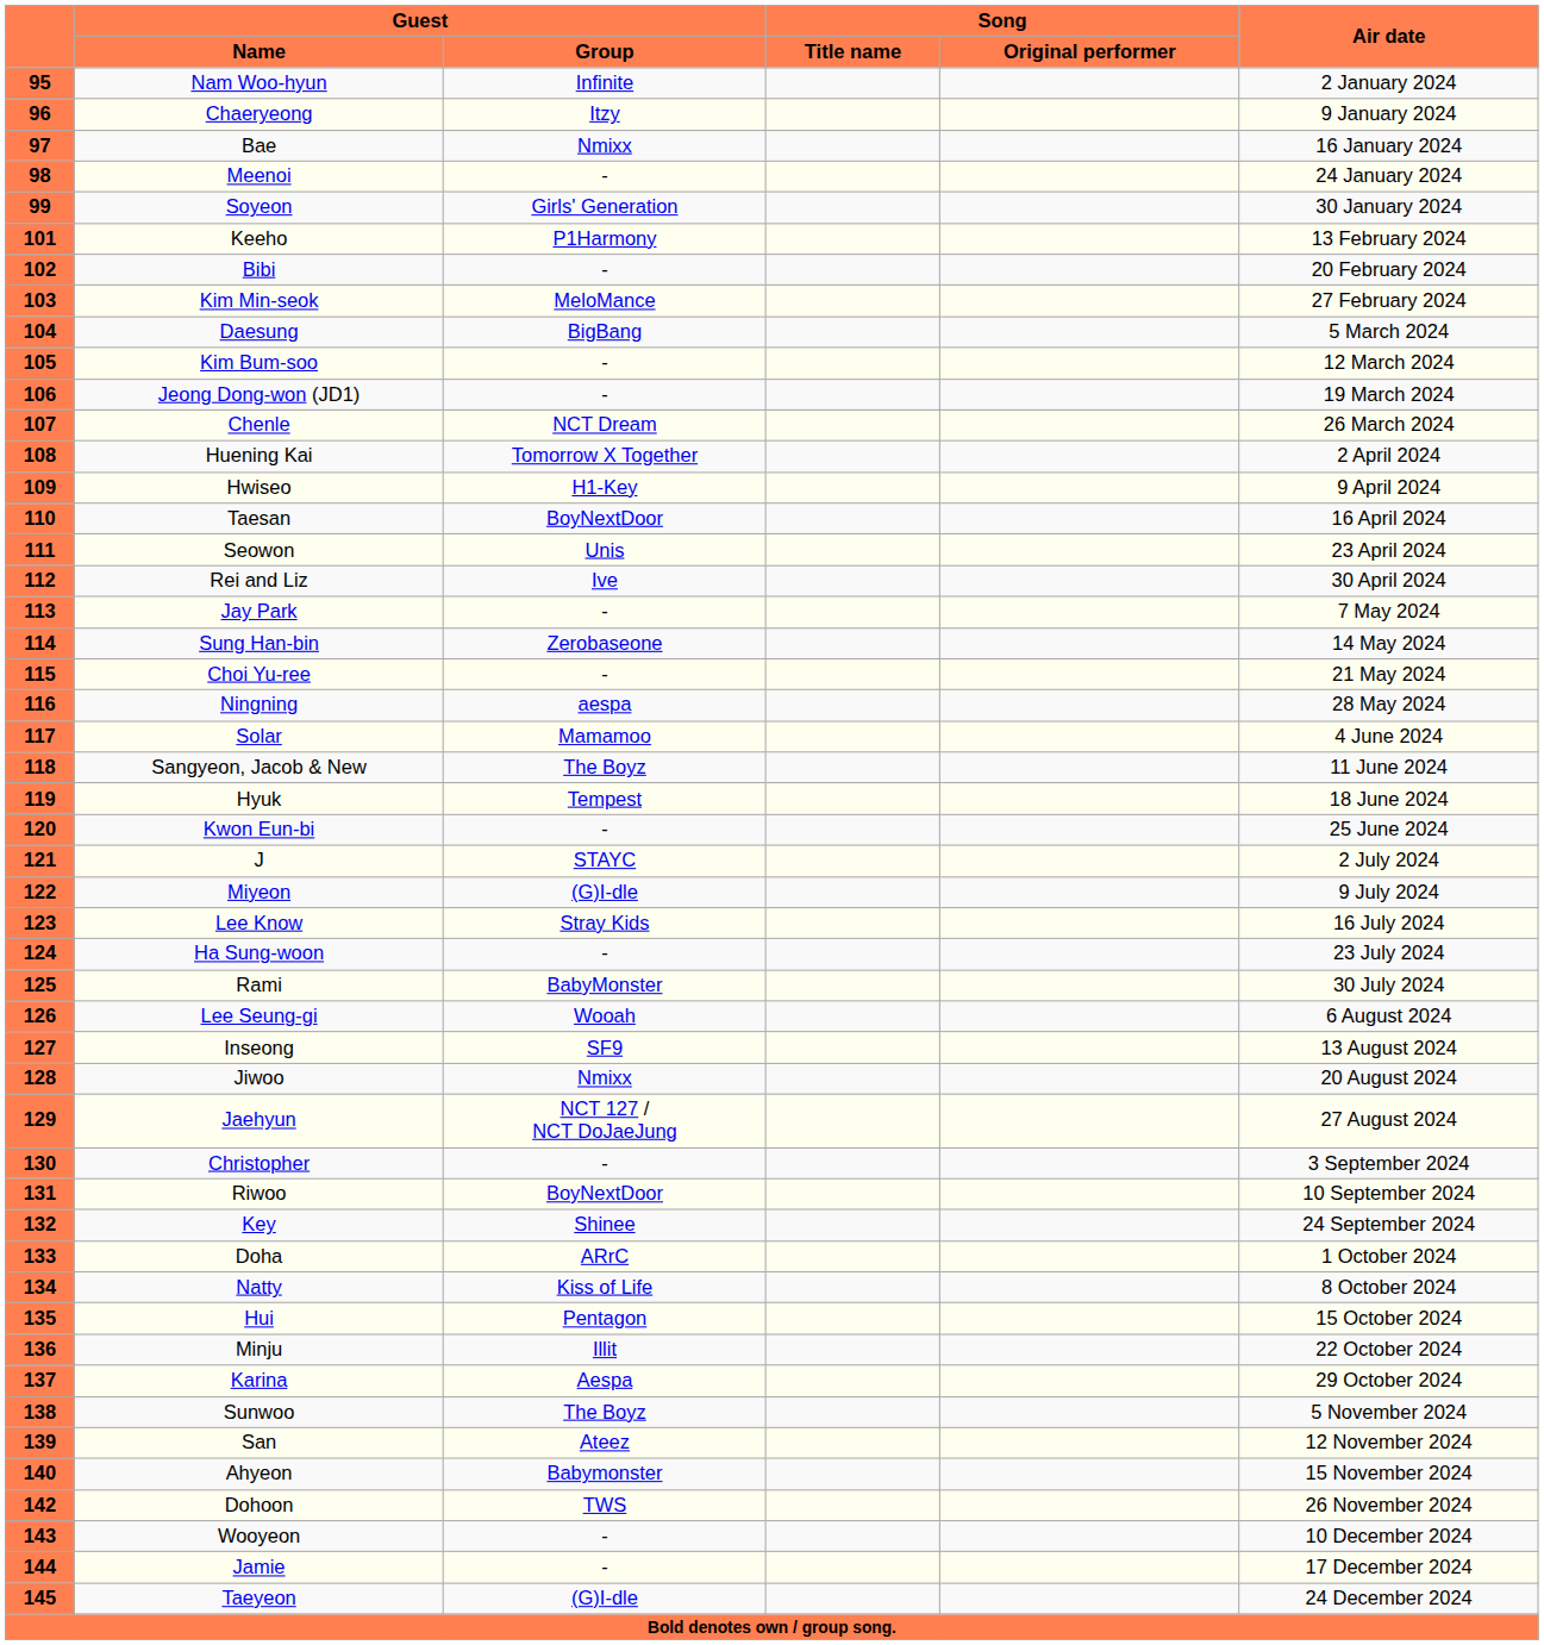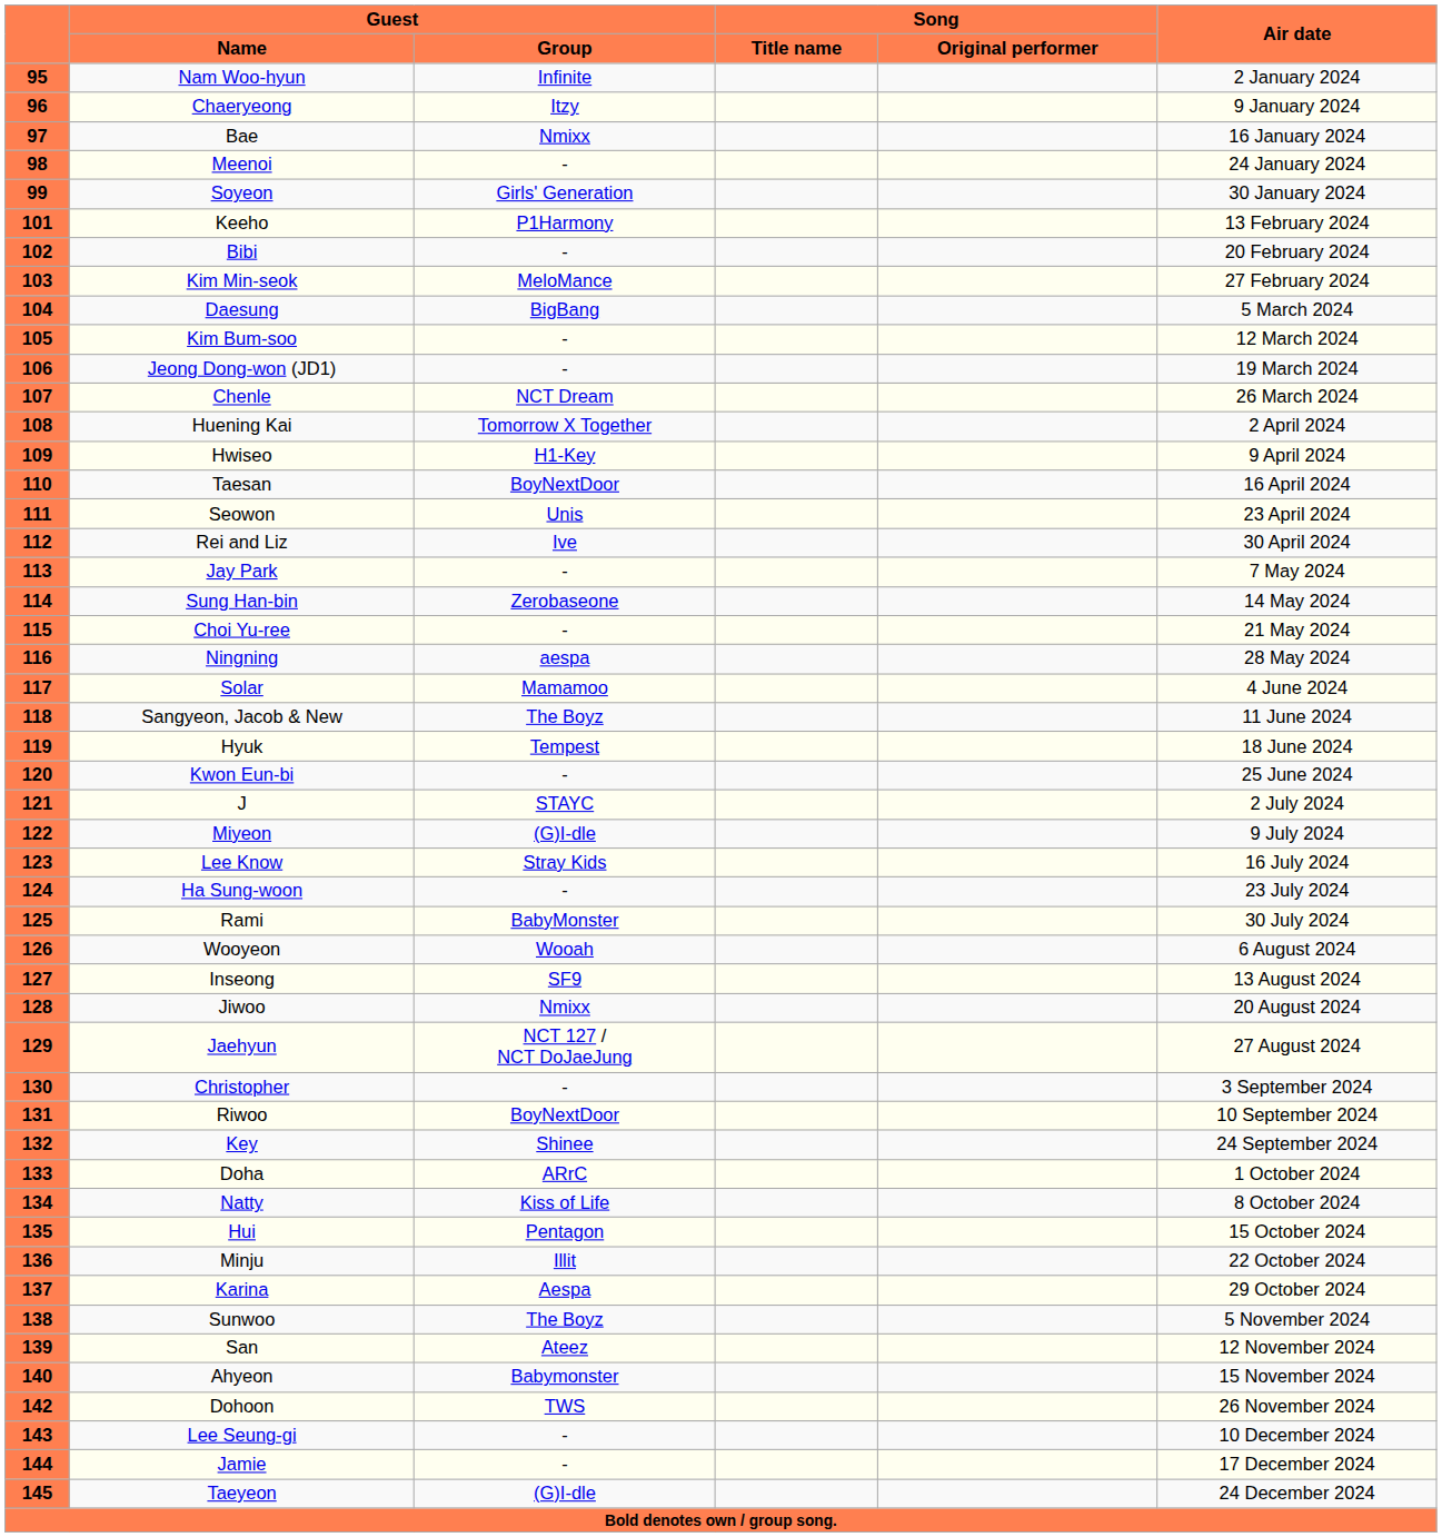 <table class="wikitable sortable plainrowheaders" style="text-align:center; clear:both; text-align:center; width:99%">
 <tr>
 <th rowspan="2" style="background:#FF7F50"></th>
 <th colspan="2" style="background:#FF7F50">Guest</th>
 <th colspan="2" style="background:#FF7F50">Song</th>
 <th rowspan="2" style="background:#FF7F50">Air date</th>
 </tr>
 <tr>
 <th scope="col" style="background:#FF7F50">Name</th>
 <th scope="col" style="background:#FF7F50">Group</th>
 <th scope="col" class="unsortable" style="background:#FF7F50">Title name</th>
 <th scope="col" class="unsortable" style="background:#FF7F50">Original performer</th>
 </tr>
 <tr>
 <th style=background:#FF7F50>95</th>
 <td><a href='#'>Nam Woo-hyun</a></td>
 <td><a href='#'>Infinite</a></td>
 <td></td>
 <td></td>
 <td>2 January 2024</td>
 </tr>
 <tr>
 <th style=background:#FF7F50>96</th>
 <td style=background:#FFFFF0><a href='#'>Chaeryeong</a></td>
 <td style=background:#FFFFF0><a href='#'>Itzy</a></td>
 <td style=background:#FFFFF0></td>
 <td style=background:#FFFFF0></td>
 <td style=background:#FFFFF0>9 January 2024</td>
 </tr>
 <tr>
 <th style=background:#FF7F50>97</th>
 <td>Bae</td>
 <td><a href='#'>Nmixx</a></td>
 <td></td>
 <td></td>
 <td>16 January 2024</td>
 </tr>
 <tr>
 <th style=background:#FF7F50>98</th>
 <td style=background:#FFFFF0><a href='#'>Meenoi</a></td>
 <td style=background:#FFFFF0>-</td>
 <td style=background:#FFFFF0></td>
 <td style=background:#FFFFF0></td>
 <td style=background:#FFFFF0>24 January 2024</td>
 </tr>
 <tr>
 <th style=background:#FF7F50>99</th>
 <td><a href='#'>Soyeon</a></td>
 <td><a href='#'>Girls' Generation</a></td>
 <td></td>
 <td></td>
 <td>30 January 2024</td>
 </tr>
 <tr>
 <th style=background:#FF7F50>101</th>
 <td style=background:#FFFFF0>Keeho</td>
 <td style=background:#FFFFF0><a href='#'>P1Harmony</a></td>
 <td style=background:#FFFFF0></td>
 <td style=background:#FFFFF0></td>
 <td style=background:#FFFFF0>13 February 2024</td>
 </tr>
 <tr>
 <th style=background:#FF7F50>102</th>
 <td><a href='#'>Bibi</a></td>
 <td>-</td>
 <td></td>
 <td></td>
 <td>20 February 2024</td>
 </tr>
 <tr>
 <th style=background:#FF7F50>103</th>
 <td style=background:#FFFFF0><a href='#'>Kim Min-seok</a></td>
 <td style=background:#FFFFF0><a href='#'>MeloMance</a></td>
 <td style=background:#FFFFF0></td>
 <td style=background:#FFFFF0></td>
 <td style=background:#FFFFF0>27 February 2024</td>
 </tr>
 <tr>
 <th style=background:#FF7F50>104</th>
 <td><a href='#'>Daesung</a></td>
 <td><a href='#'>BigBang</a></td>
 <td></td>
 <td></td>
 <td>5 March 2024</td>
 </tr>
 <tr>
 <th style=background:#FF7F50>105</th>
 <td style=background:#FFFFF0><a href='#'>Kim Bum-soo</a></td>
 <td style=background:#FFFFF0>-</td>
 <td style=background:#FFFFF0></td>
 <td style=background:#FFFFF0></td>
 <td style=background:#FFFFF0>12 March 2024</td>
 </tr>
 <tr>
 <th style=background:#FF7F50>106</th>
 <td><a href='#'>Jeong Dong-won</a> (JD1)</td>
 <td>-</td>
 <td></td>
 <td></td>
 <td>19 March 2024</td>
 </tr>
 <tr>
 <th style=background:#FF7F50>107</th>
 <td style=background:#FFFFF0><a href='#'>Chenle</a></td>
 <td style=background:#FFFFF0><a href='#'>NCT Dream</a></td>
 <td style=background:#FFFFF0></td>
 <td style=background:#FFFFF0></td>
 <td style=background:#FFFFF0>26 March 2024</td>
 </tr>
 <tr>
 <th style=background:#FF7F50>108</th>
 <td>Huening Kai</td>
 <td><a href='#'>Tomorrow X Together</a></td>
 <td></td>
 <td></td>
 <td>2 April 2024</td>
 </tr>
 <tr>
 <th style=background:#FF7F50>109</th>
 <td style=background:#FFFFF0>Hwiseo</td>
 <td style=background:#FFFFF0><a href='#'>H1-Key</a></td>
 <td style=background:#FFFFF0></td>
 <td style=background:#FFFFF0></td>
 <td style=background:#FFFFF0>9 April 2024</td>
 </tr>
 <tr>
 <th style=background:#FF7F50>110</th>
 <td>Taesan</td>
 <td><a href='#'>BoyNextDoor</a></td>
 <td></td>
 <td></td>
 <td>16 April 2024</td>
 </tr>
 <tr>
 <th style=background:#FF7F50>111</th>
 <td style=background:#FFFFF0>Seowon</td>
 <td style=background:#FFFFF0><a href='#'>Unis</a></td>
 <td style=background:#FFFFF0></td>
 <td style=background:#FFFFF0></td>
 <td style=background:#FFFFF0>23 April 2024</td>
 </tr>
 <tr>
 <th style=background:#FF7F50>112</th>
 <td>Rei and Liz</td>
 <td><a href='#'>Ive</a></td>
 <td></td>
 <td></td>
 <td>30 April 2024</td>
 </tr>
 <tr>
 <th style=background:#FF7F50>113</th>
 <td style=background:#FFFFF0><a href='#'>Jay Park</a></td>
 <td style=background:#FFFFF0>-</td>
 <td style=background:#FFFFF0></td>
 <td style=background:#FFFFF0></td>
 <td style=background:#FFFFF0>7 May 2024</td>
 </tr>
 <tr>
 <th style=background:#FF7F50>114</th>
 <td><a href='#'>Sung Han-bin</a></td>
 <td><a href='#'>Zerobaseone</a></td>
 <td></td>
 <td></td>
 <td>14 May 2024</td>
 </tr>
 <tr>
 <th style=background:#FF7F50>115</th>
 <td style=background:#FFFFF0><a href='#'>Choi Yu-ree</a></td>
 <td style=background:#FFFFF0>-</td>
 <td style=background:#FFFFF0></td>
 <td style=background:#FFFFF0></td>
 <td style=background:#FFFFF0>21 May 2024</td>
 </tr>
 <tr>
 <th style=background:#FF7F50>116</th>
 <td><a href='#'>Ningning</a></td>
 <td><a href='#'>aespa</a></td>
 <td></td>
 <td></td>
 <td>28 May 2024</td>
 </tr>
 <tr>
 <th style=background:#FF7F50>117</th>
 <td style=background:#FFFFF0><a href='#'>Solar</a></td>
 <td style=background:#FFFFF0><a href='#'>Mamamoo</a></td>
 <td style=background:#FFFFF0></td>
 <td style=background:#FFFFF0></td>
 <td style=background:#FFFFF0>4 June 2024</td>
 </tr>
 <tr>
 <th style=background:#FF7F50>118</th>
 <td>Sangyeon, Jacob & New</td>
 <td><a href='#'>The Boyz</a></td>
 <td></td>
 <td></td>
 <td>11 June 2024</td>
 </tr>
 <tr>
 <th style=background:#FF7F50>119</th>
 <td style=background:#FFFFF0>Hyuk</td>
 <td style=background:#FFFFF0><a href='#'>Tempest</a></td>
 <td style=background:#FFFFF0></td>
 <td style=background:#FFFFF0></td>
 <td style=background:#FFFFF0>18 June 2024</td>
 </tr>
 <tr>
 <th style=background:#FF7F50>120</th>
 <td><a href='#'>Kwon Eun-bi</a></td>
 <td>-</td>
 <td></td>
 <td></td>
 <td>25 June 2024</td>
 </tr>
 <tr>
 <th style=background:#FF7F50>121</th>
 <td style=background:#FFFFF0>J</td>
 <td style=background:#FFFFF0><a href='#'>STAYC</a></td>
 <td style=background:#FFFFF0></td>
 <td style=background:#FFFFF0></td>
 <td style=background:#FFFFF0>2 July 2024</td>
 </tr>
 <tr>
 <th style=background:#FF7F50>122</th>
 <td><a href='#'>Miyeon</a></td>
 <td><a href='#'>(G)I-dle</a></td>
 <td></td>
 <td></td>
 <td>9 July 2024</td>
 </tr>
 <tr>
 <th style=background:#FF7F50>123</th>
 <td style=background:#FFFFF0><a href='#'>Lee Know</a></td>
 <td style=background:#FFFFF0><a href='#'>Stray Kids</a></td>
 <td style=background:#FFFFF0></td>
 <td style=background:#FFFFF0></td>
 <td style=background:#FFFFF0>16 July 2024</td>
 </tr>
 <tr>
 <th style=background:#FF7F50>124</th>
 <td><a href='#'>Ha Sung-woon</a></td>
 <td>-</td>
 <td></td>
 <td></td>
 <td>23 July 2024</td>
 </tr>
 <tr>
 <th style=background:#FF7F50>125</th>
 <td style=background:#FFFFF0>Rami</td>
 <td style=background:#FFFFF0><a href='#'>BabyMonster</a></td>
 <td style=background:#FFFFF0></td>
 <td style=background:#FFFFF0></td>
 <td style=background:#FFFFF0>30 July 2024</td>
 </tr>
 <tr>
 <th style=background:#FF7F50>126</th>
-<td><a href='#'>Lee Seung-gi</a></td>
+<td>Wooyeon</td>
 <td><a href='#'>Wooah</a></td>
 <td></td>
 <td></td>
 <td>6 August 2024</td>
 </tr>
 <tr>
 <th style=background:#FF7F50>127</th>
 <td style=background:#FFFFF0>Inseong</td>
 <td style=background:#FFFFF0><a href='#'>SF9</a></td>
 <td style=background:#FFFFF0></td>
 <td style=background:#FFFFF0></td>
 <td style=background:#FFFFF0>13 August 2024</td>
 </tr>
 <tr>
 <th style=background:#FF7F50>128</th>
 <td>Jiwoo</td>
 <td><a href='#'>Nmixx</a></td>
 <td></td>
 <td></td>
 <td>20 August 2024</td>
 </tr>
 <tr>
 <th style=background:#FF7F50>129</th>
 <td style=background:#FFFFF0><a href='#'>Jaehyun</a></td>
 <td style=background:#FFFFF0><a href='#'>NCT 127</a> /<br><a href='#'>NCT DoJaeJung</a></td>
 <td style=background:#FFFFF0></td>
 <td style=background:#FFFFF0></td>
 <td style=background:#FFFFF0>27 August 2024</td>
 </tr>
 <tr>
 <th style=background:#FF7F50>130</th>
 <td><a href='#'>Christopher</a></td>
 <td>-</td>
 <td></td>
 <td></td>
 <td>3 September 2024</td>
 </tr>
 <tr>
 <th style=background:#FF7F50>131</th>
 <td style=background:#FFFFF0>Riwoo</td>
 <td style=background:#FFFFF0><a href='#'>BoyNextDoor</a></td>
 <td style=background:#FFFFF0></td>
 <td style=background:#FFFFF0></td>
 <td style=background:#FFFFF0>10 September 2024</td>
 </tr>
 <tr>
 <th style=background:#FF7F50>132</th>
 <td><a href='#'>Key</a></td>
 <td><a href='#'>Shinee</a></td>
 <td></td>
 <td></td>
 <td>24 September 2024</td>
 </tr>
 <tr>
 <th style=background:#FF7F50>133</th>
 <td style=background:#FFFFF0>Doha</td>
 <td style=background:#FFFFF0><a href='#'>ARrC</a></td>
 <td style=background:#FFFFF0></td>
 <td style=background:#FFFFF0></td>
 <td style=background:#FFFFF0>1 October 2024</td>
 </tr>
 <tr>
 <th style=background:#FF7F50>134</th>
 <td><a href='#'>Natty</a></td>
 <td><a href='#'>Kiss of Life</a></td>
 <td></td>
 <td></td>
 <td>8 October 2024</td>
 </tr>
 <tr>
 <th style=background:#FF7F50>135</th>
 <td style=background:#FFFFF0><a href='#'>Hui</a></td>
 <td style=background:#FFFFF0><a href='#'>Pentagon</a></td>
 <td style=background:#FFFFF0></td>
 <td style=background:#FFFFF0></td>
 <td style=background:#FFFFF0>15 October 2024</td>
 </tr>
 <tr>
 <th style=background:#FF7F50>136</th>
 <td>Minju</td>
 <td><a href='#'>Illit</a></td>
 <td></td>
 <td></td>
 <td>22 October 2024</td>
 </tr>
 <tr>
 <th style=background:#FF7F50>137</th>
 <td style=background:#FFFFF0><a href='#'>Karina</a></td>
 <td style=background:#FFFFF0><a href='#'>Aespa</a></td>
 <td style=background:#FFFFF0></td>
 <td style=background:#FFFFF0></td>
 <td style=background:#FFFFF0>29 October 2024</td>
 </tr>
 <tr>
 <th style=background:#FF7F50>138</th>
 <td>Sunwoo</td>
 <td><a href='#'>The Boyz</a></td>
 <td></td>
 <td></td>
 <td>5 November 2024</td>
 </tr>
 <tr>
 <th style=background:#FF7F50>139</th>
 <td style=background:#FFFFF0>San</td>
 <td style=background:#FFFFF0><a href='#'>Ateez</a></td>
 <td style=background:#FFFFF0></td>
 <td style=background:#FFFFF0></td>
 <td style=background:#FFFFF0>12 November 2024</td>
 </tr>
 <tr>
 <th style=background:#FF7F50>140</th>
 <td>Ahyeon</td>
 <td><a href='#'>Babymonster</a></td>
 <td></td>
 <td></td>
 <td>15 November 2024</td>
 </tr>
 <tr>
 <th style=background:#FF7F50>142</th>
 <td style=background:#FFFFF0>Dohoon</td>
 <td style=background:#FFFFF0><a href='#'>TWS</a></td>
 <td style=background:#FFFFF0></td>
 <td style=background:#FFFFF0></td>
 <td style=background:#FFFFF0>26 November 2024</td>
 </tr>
 <tr>
 <th style=background:#FF7F50>143</th>
-<td>Wooyeon</td>
+<td><a href='#'>Lee Seung-gi</a></td>
 <td>-</td>
 <td></td>
 <td></td>
 <td>10 December 2024</td>
 </tr>
 <tr>
 <th style=background:#FF7F50>144</th>
 <td style=background:#FFFFF0><a href='#'>Jamie</a></td>
 <td style=background:#FFFFF0>-</td>
 <td style=background:#FFFFF0></td>
 <td style=background:#FFFFF0></td>
 <td style=background:#FFFFF0>17 December 2024</td>
 </tr>
 <tr>
 <th style=background:#FF7F50>145</th>
 <td><a href='#'>Taeyeon</a></td>
 <td><a href='#'>(G)I-dle</a></td>
 <td></td>
 <td></td>
 <td>24 December 2024</td>
 </tr>
 <tr>
 <th colspan="6" class="unsortable" style="text-align:center; background:#FF7F50; font-size:10pt;"><strong>Bold</strong> denotes own / group song.</th>
 </tr>
 </table>
